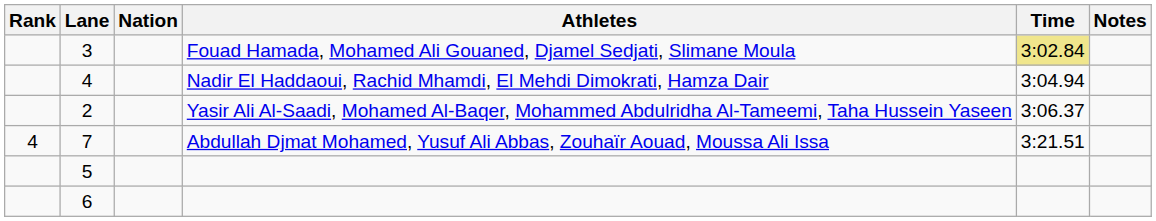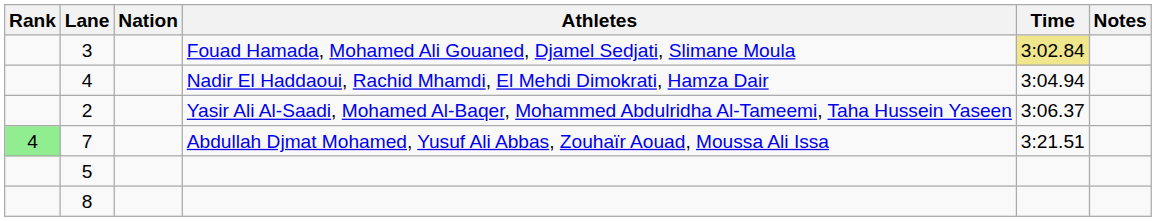 <table class="wikitable sortable" style="text-align:center;font-size:95%">
 <tr>
 <th>Rank</th>
 <th>Lane</th>
 <th>Nation</th>
 <th>Athletes</th>
 <th>Time</th>
 <th>Notes</th>
 </tr>
 <tr>
 <td></td>
 <td>3</td>
 <td align=left></td>
 <td align=left><a href='#'>Fouad Hamada</a>, <a href='#'>Mohamed Ali Gouaned</a>, <a href='#'>Djamel Sedjati</a>, <a href='#'>Slimane Moula</a></td>
 <td style="background: khaki;">3:02.84</td>
 <td></td>
 </tr>
 <tr>
 <td></td>
 <td>4</td>
 <td align=left></td>
 <td align=left><a href='#'>Nadir El Haddaoui</a>, <a href='#'>Rachid Mhamdi</a>, <a href='#'>El Mehdi Dimokrati</a>, <a href='#'>Hamza Dair</a></td>
 <td>3:04.94</td>
 <td></td>
 </tr>
 <tr>
 <td></td>
 <td>2</td>
 <td align=left></td>
 <td align=left><a href='#'>Yasir Ali Al-Saadi</a>, <a href='#'>Mohamed Al-Baqer</a>, <a href='#'>Mohammed Abdulridha Al-Tameemi</a>, <a href='#'>Taha Hussein Yaseen</a></td>
 <td>3:06.37</td>
 <td></td>
 </tr>
 <tr>
-<td>4</td>
+<td style="background: lightgreen;">4</td>
 <td>7</td>
 <td align=left></td>
 <td align=left><a href='#'>Abdullah Djmat Mohamed</a>, <a href='#'>Yusuf Ali Abbas</a>, <a href='#'>Zouhaïr Aouad</a>, <a href='#'>Moussa Ali Issa</a></td>
 <td>3:21.51</td>
 <td></td>
 </tr>
 <tr>
 <td></td>
 <td>5</td>
 <td align=left></td>
 <td align=left></td>
 <td></td>
 <td></td>
 </tr>
 <tr>
 <td></td>
-<td>6</td>
+<td>8</td>
 <td align=left></td>
 <td align=left></td>
 <td></td>
 <td></td>
 </tr>
 </table>
